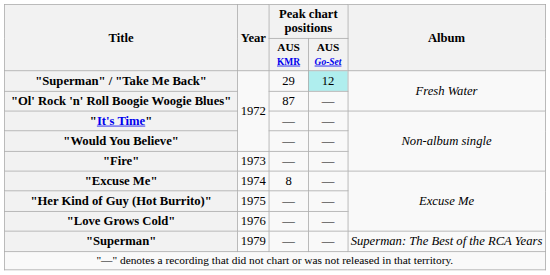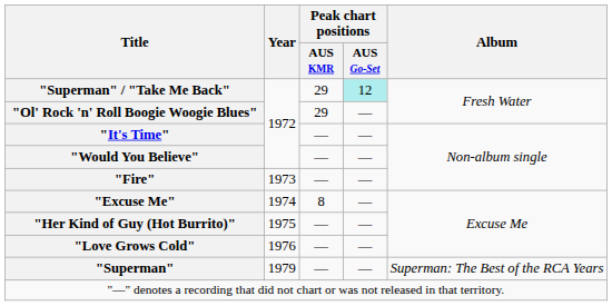 <table class="wikitable plainrowheaders" style="text-align:center;" border="1">
 <tr>
 <th scope="col" rowspan="2" style="width:18em;">Title</th>
 <th scope="col" rowspan="2">Year</th>
 <th scope="col" colspan="2">Peak chart positions</th>
 <th scope="col" rowspan="2">Album</th>
 </tr>
 <tr>
 <th scope="col" style="width:3em;font-size:90%;">AUS<br><small><a href='#'>KMR</a></small><br></th>
 <th scope="col" style="width:3em;font-size:90%;">AUS<br><small><em><a href='#'>Go-Set</a></em></small><br></th>
 </tr>
 <tr>
 <th scope="row">"Superman" / "Take Me Back"</th>
 <td rowspan="4">1972</td>
 <td>29</td>
 <td style="background: paleturquoise;">12</td>
 <td rowspan="2"><em>Fresh Water</em></td>
 </tr>
 <tr>
 <th scope="row">"Ol' Rock 'n' Roll Boogie Woogie Blues"</th>
-<td>87</td>
+<td>29</td>
 <td>—</td>
 </tr>
 <tr>
 <th scope="row">"<a href='#'>It's Time</a>"</th>
 <td>—</td>
 <td>—</td>
 <td rowspan="3"><em>Non-album single</em></td>
 </tr>
 <tr>
 <th scope="row">"Would You Believe"</th>
 <td>—</td>
 <td>—</td>
 </tr>
 <tr>
 <th scope="row">"Fire"</th>
 <td>1973</td>
 <td>—</td>
 <td>—</td>
 </tr>
 <tr>
 <th scope="row">"Excuse Me"</th>
 <td>1974</td>
 <td>8</td>
 <td>—</td>
 <td rowspan="3"><em>Excuse Me</em></td>
 </tr>
 <tr>
 <th scope="row">"Her Kind of Guy (Hot Burrito)"</th>
 <td>1975</td>
 <td>—</td>
 <td>—</td>
 </tr>
 <tr>
 <th scope="row">"Love Grows Cold"</th>
 <td>1976</td>
 <td>—</td>
 <td>—</td>
 </tr>
 <tr>
 <th scope="row">"Superman"</th>
 <td>1979</td>
 <td>—</td>
 <td>—</td>
 <td><em>Superman: The Best of the RCA Years</em></td>
 </tr>
 <tr>
 <td colspan="5" style="font-size:90%">"—" denotes a recording that did not chart or was not released in that territory.</td>
 </tr>
 </table>
